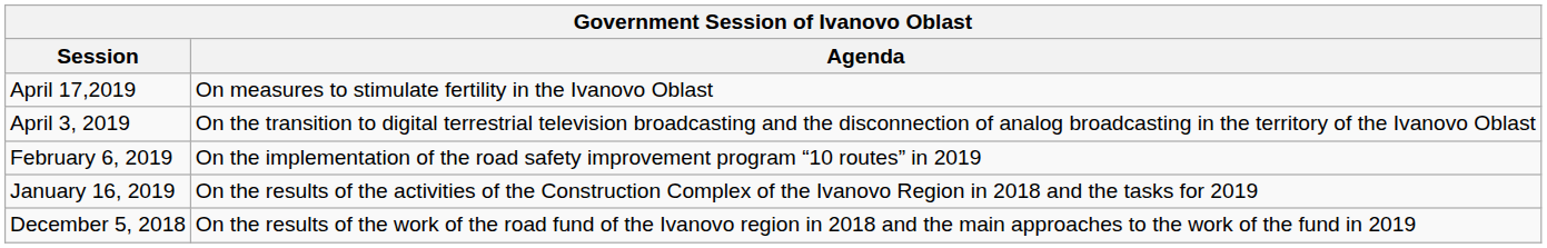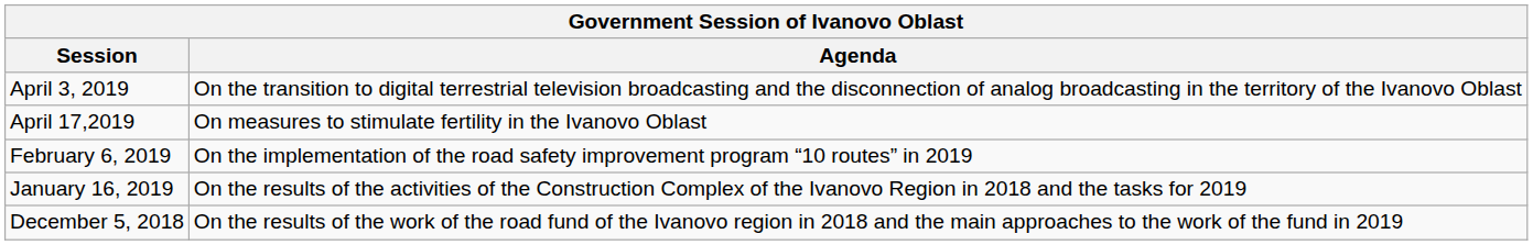 <table class="wikitable">
 <tr>
 <th colspan="2"> Government Session of Ivanovo Oblast</th>
 </tr>
 <tr>
 <th>Session</th>
 <th>Agenda</th>
 </tr>
 <tr>
+<td>April 3, 2019</td>
+<td>On the transition to digital terrestrial television broadcasting and the disconnection of analog broadcasting in the territory of the Ivanovo Oblast</td>
+</tr>
+<tr>
 <td>April 17,2019</td>
 <td>On measures to stimulate fertility in the Ivanovo Oblast</td>
-</tr>
-<tr>
-<td>April 3, 2019</td>
-<td>On the transition to digital terrestrial television broadcasting and the disconnection of analog broadcasting in the territory of the Ivanovo Oblast</td>
 </tr>
 <tr>
 <td>February 6, 2019</td>
 <td>On the implementation of the road safety improvement program “10 routes” in 2019</td>
 </tr>
 <tr>
 <td>January 16, 2019</td>
 <td>On the results of the activities of the Construction Complex of the Ivanovo Region in 2018 and the tasks for 2019</td>
 </tr>
 <tr>
 <td>December 5, 2018</td>
 <td>On the results of the work of the road fund of the Ivanovo region in 2018 and the main approaches to the work of the fund in 2019</td>
 </tr>
 </table>
